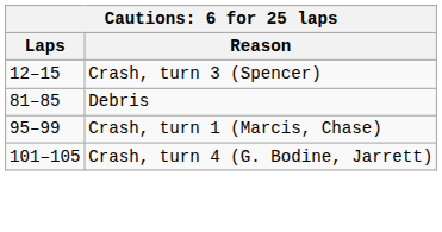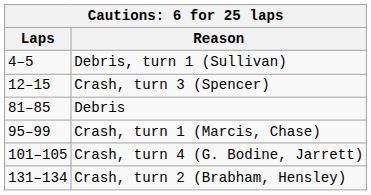 <table class="wikitable">
 <tr>
 <th colspan=2>Cautions: 6 for 25 laps</th>
 </tr>
 <tr>
 <th>Laps</th>
 <th>Reason</th>
+</tr>
+<tr>
+<td>4–5</td>
+<td>Debris, turn 1 (Sullivan)</td>
 </tr>
 <tr>
 <td>12–15</td>
 <td>Crash, turn 3 (Spencer)</td>
 </tr>
 <tr>
 <td>81–85</td>
 <td>Debris</td>
 </tr>
 <tr>
 <td>95–99</td>
 <td>Crash, turn 1 (Marcis, Chase)</td>
 </tr>
 <tr>
 <td>101–105</td>
 <td>Crash, turn 4 (G. Bodine, Jarrett)</td>
 </tr>
+<tr>
+<td>131–134</td>
+<td>Crash, turn 2 (Brabham, Hensley)</td>
+</tr>
 </table>
